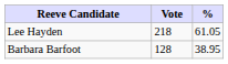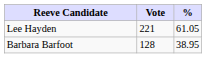 <table class="wikitable">
 <tr>
 <th style="background:#ddf; width:200px;">Reeve Candidate</th>
 <th style="background:#ddf; width:50px;">Vote</th>
 <th style="background:#ddf; width:30px;">%</th>
 </tr>
 <tr>
 <td>Lee Hayden</td>
-<td>218</td>
+<td>221</td>
 <td>61.05</td>
 </tr>
 <tr>
 <td>Barbara Barfoot</td>
 <td>128</td>
 <td>38.95</td>
 </tr>
 </table>
